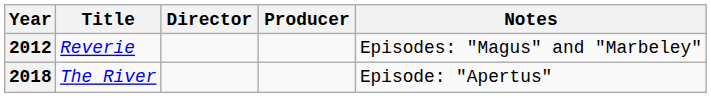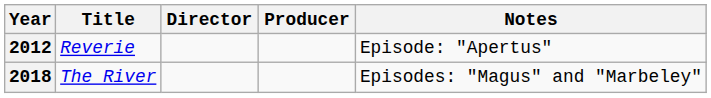 <table class="wikitable plainrowheaders" style="margin-right: 0;">
 <tr>
 <th scope="col">Year</th>
 <th scope="col">Title</th>
 <th scope="col" width="65">Director</th>
 <th scope="col" width="65">Producer</th>
 <th scope="col">Notes</th>
 </tr>
 <tr>
 <th scope="row">2012</th>
 <td><em><a href='#'>Reverie</a></em></td>
 <td></td>
 <td></td>
-<td>Episodes: "Magus" and "Marbeley"</td>
+<td>Episode: "Apertus"</td>
 </tr>
 <tr>
 <th scope="row">2018</th>
 <td><em><a href='#'>The River</a></em></td>
 <td></td>
 <td></td>
-<td>Episode: "Apertus"</td>
+<td>Episodes: "Magus" and "Marbeley"</td>
 </tr>
 </table>
